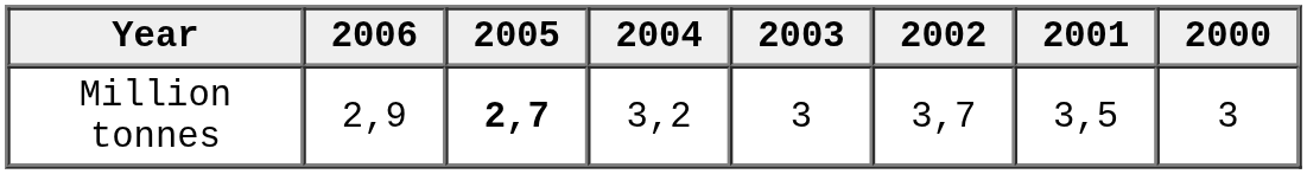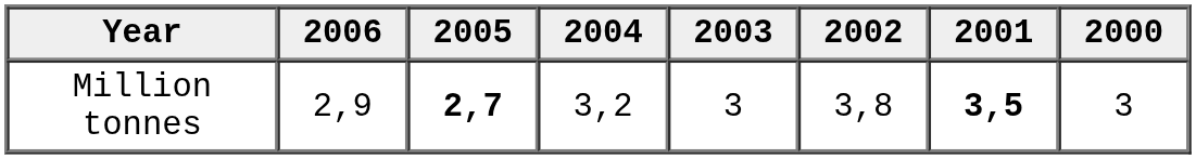 <table border=1 align=left cellpadding=2 cellspacing=0 left=style="border-collapse:collapse; border:1px solid gray; font-size:100%; text-align:left; margin-left:30px;">
 <tr style="background:#efefef;">
 <th width="100">Year</th>
 <th width="45">2006</th>
 <th width="45">2005</th>
 <th width="45">2004</th>
 <th width="45">2003</th>
 <th width="45">2002</th>
 <th width="45">2001</th>
 <th width="45">2000</th>
 </tr>
 <tr>
 <td align="center">Million tonnes</td>
 <td align="center">2,9</td>
 <td align="center"><strong>2,7</strong></td>
 <td align="center">3,2</td>
 <td align="center">3</td>
-<td align="center">3,7</td>
-<td align="center">3,5</td>
+<td align="center">3,8</td>
+<td align="center"><strong>3,5</strong></td>
 <td align="center">3</td>
 </tr>
 <tr>
 </tr>
 </table>
